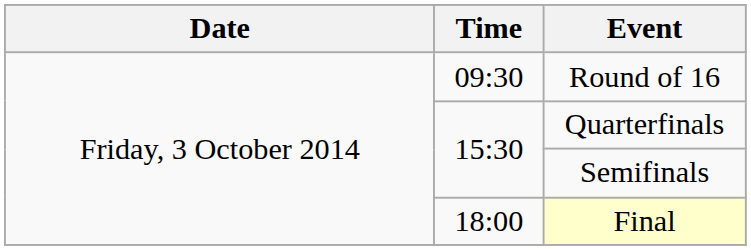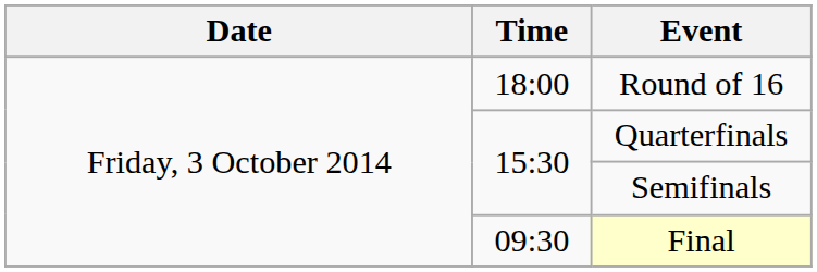 <table class = "wikitable" style="text-align:center;">
 <tr>
 <th width=220>Date</th>
 <th width=50>Time</th>
 <th width=100>Event</th>
 </tr>
 <tr>
 <td rowspan=4>Friday, 3 October 2014</td>
-<td>09:30</td>
+<td>18:00</td>
 <td>Round of 16</td>
 </tr>
 <tr>
 <td rowspan=2>15:30</td>
 <td>Quarterfinals</td>
 </tr>
 <tr>
 <td>Semifinals</td>
 </tr>
 <tr>
-<td>18:00</td>
+<td>09:30</td>
 <td bgcolor=ffffcc>Final</td>
 </tr>
 </table>
